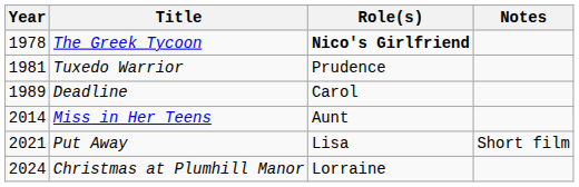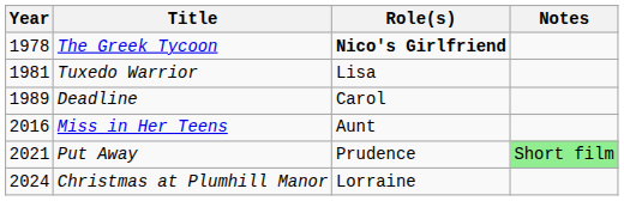 <table class="wikitable">
 <tr>
 <th>Year</th>
 <th>Title</th>
 <th>Role(s)</th>
 <th>Notes</th>
 </tr>
 <tr>
 <td>1978</td>
 <td><em><a href='#'>The Greek Tycoon</a></em></td>
 <td><strong>Nico's Girlfriend</strong></td>
 <td></td>
 </tr>
 <tr>
 <td>1981</td>
 <td><em>Tuxedo Warrior</em></td>
-<td>Prudence</td>
+<td>Lisa</td>
 <td></td>
 </tr>
 <tr>
 <td>1989</td>
 <td><em>Deadline</em></td>
 <td>Carol</td>
 <td></td>
 </tr>
 <tr>
-<td>2014</td>
+<td>2016</td>
 <td><em><a href='#'>Miss in Her Teens</a></em></td>
 <td>Aunt</td>
 <td></td>
 </tr>
 <tr>
 <td>2021</td>
 <td><em>Put Away</em></td>
-<td>Lisa</td>
-<td>Short film</td>
+<td>Prudence</td>
+<td style="background: lightgreen;">Short film</td>
 </tr>
 <tr>
 <td>2024</td>
 <td><em>Christmas at Plumhill Manor</em></td>
 <td>Lorraine</td>
 <td></td>
 </tr>
 </table>
